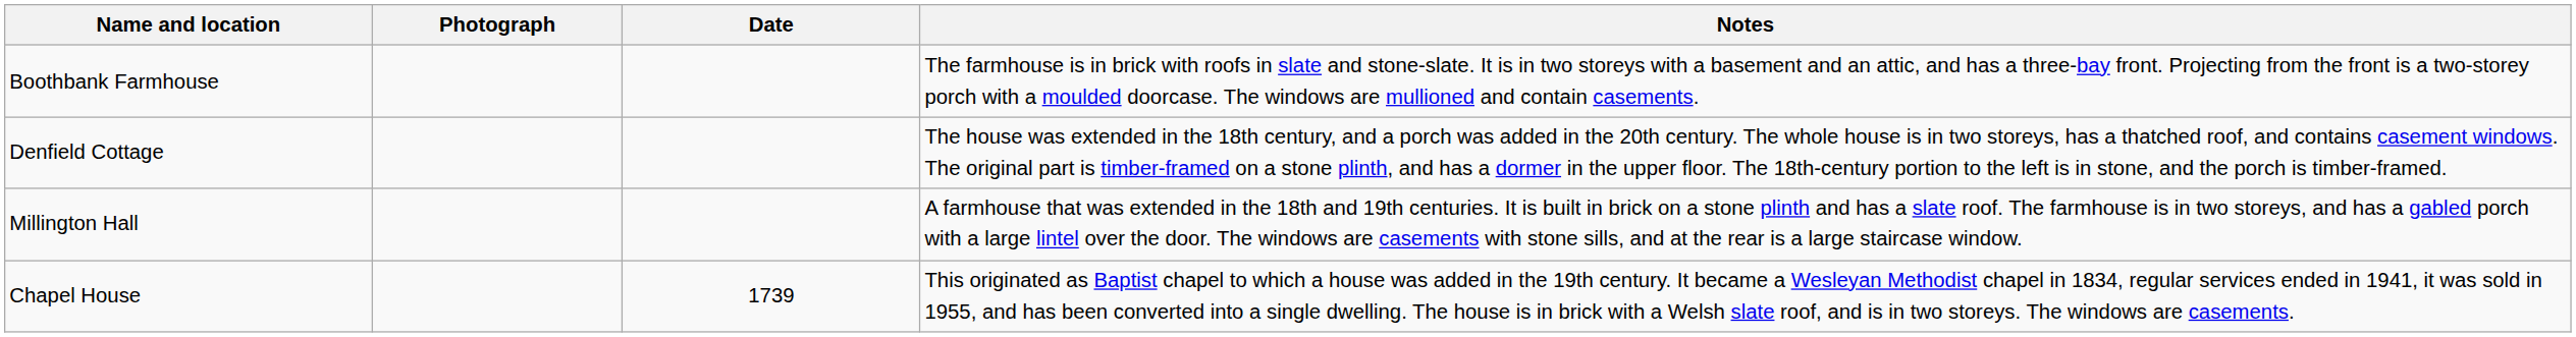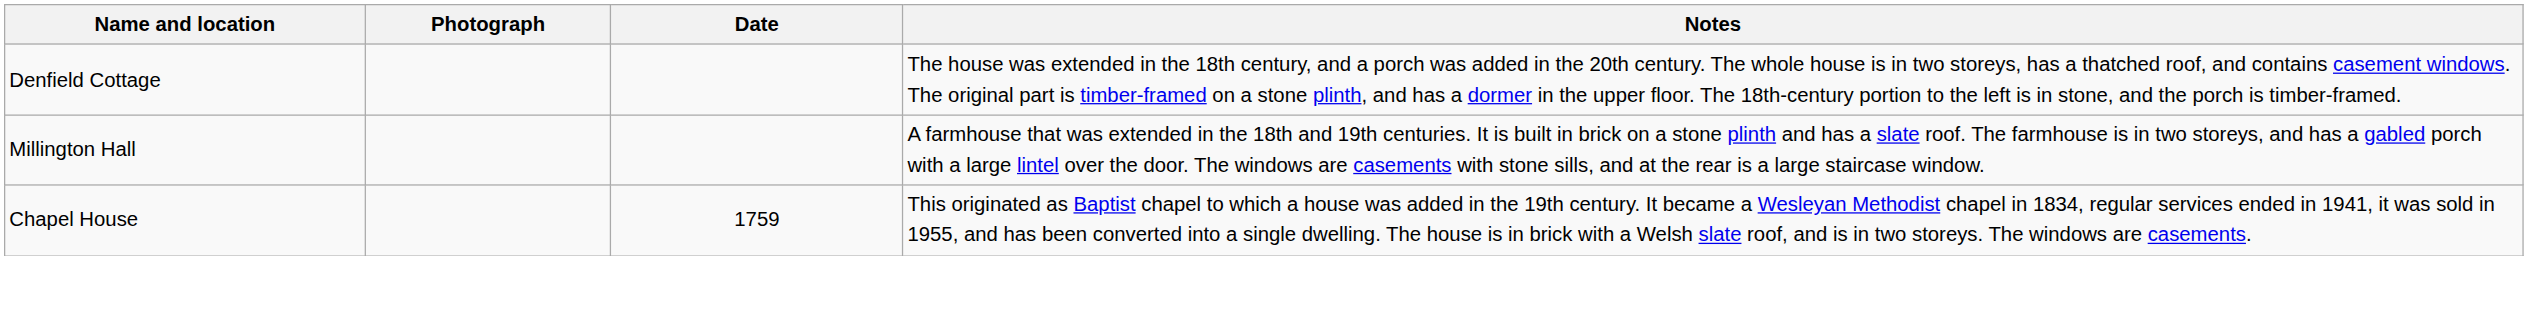 <table class="wikitable sortable plainrowheaders" style="width:100%;border:0px;text-align:left;line-height:150%;">
 <tr>
 <th scope="col"  style="width:150px">Name and location</th>
 <th scope="col"  style="width:100px" class="unsortable">Photograph</th>
 <th scope="col"  style="width:120px">Date</th>
 <th scope="col"  style="width:700px" class="unsortable">Notes</th>
-</tr>
-<tr>
-<td>Boothbank Farmhouse<br><small></small></td>
-<td></td>
-<td align="center"></td>
-<td>The farmhouse is in brick with roofs in <a href='#'>slate</a> and stone-slate.  It is in two storeys with a basement and an attic, and has a three-<a href='#'>bay</a> front.  Projecting from the front is a two-storey porch with a <a href='#'>moulded</a> doorcase.  The windows are <a href='#'>mullioned</a> and contain <a href='#'>casements</a>.</td>
 </tr>
 <tr>
 <td>Denfield Cottage<br><small></small></td>
 <td></td>
 <td align="center"></td>
 <td>The house was extended in the 18th century, and a porch was added in the 20th century.  The whole house is in two storeys, has a thatched roof, and contains <a href='#'>casement windows</a>.  The original part is <a href='#'>timber-framed</a> on a stone <a href='#'>plinth</a>, and has a <a href='#'>dormer</a> in the upper floor.  The 18th-century portion to the left is in stone, and the porch is timber-framed.</td>
 </tr>
 <tr>
 <td>Millington Hall<br><small></small></td>
 <td></td>
 <td align="center"></td>
 <td>A farmhouse that was extended in the 18th and 19th centuries.  It is built in brick on a stone <a href='#'>plinth</a> and has a <a href='#'>slate</a> roof. The farmhouse is in two storeys, and has a <a href='#'>gabled</a> porch with a large <a href='#'>lintel</a> over the door.  The windows are <a href='#'>casements</a> with stone sills, and at the rear is a large staircase window.</td>
 </tr>
 <tr>
 <td>Chapel House<br><small></small></td>
 <td></td>
-<td align="center">1739</td>
+<td align="center">1759</td>
 <td>This originated as <a href='#'>Baptist</a> chapel to which a house was added in the 19th century.  It became a <a href='#'>Wesleyan Methodist</a> chapel in 1834, regular services ended in 1941, it was sold in 1955, and has been converted into a single dwelling.  The house is in brick with a Welsh <a href='#'>slate</a> roof, and is in two storeys.  The windows are <a href='#'>casements</a>.</td>
 </tr>
 <tr>
 </tr>
 </table>
